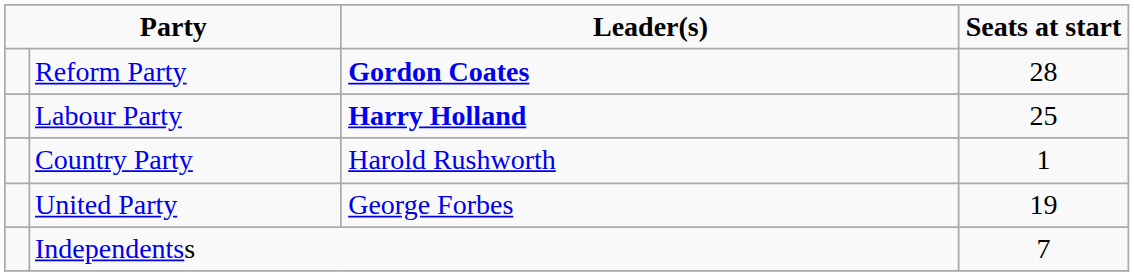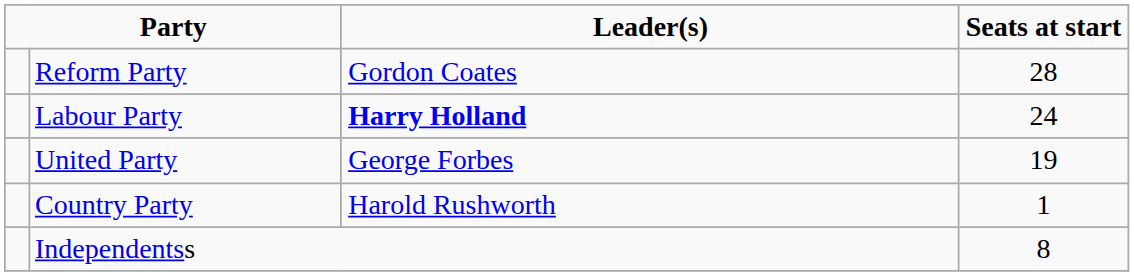 <table class="wikitable">
 <tr ------------------>
 <td width=30% colspan=2 align=center><strong>Party</strong></td>
 <td width=55% align=center><strong>Leader(s)</strong></td>
 <td width=15% align=center><strong>Seats at start</strong></td>
 </tr>
 <tr ------------------>
 <td></td>
 <td><a href='#'>Reform Party</a></td>
-<td><strong><a href='#'>Gordon Coates</a></strong></td>
+<td><a href='#'>Gordon Coates</a></td>
 <td align=center>28</td>
 </tr>
 <tr ------------------>
 <td></td>
 <td><a href='#'>Labour Party</a></td>
 <td><strong><a href='#'>Harry Holland</a></strong></td>
-<td align=center>25</td>
+<td align=center>24</td>
+</tr>
+<tr ------------------>
+<td></td>
+<td><a href='#'>United Party</a></td>
+<td><a href='#'>George Forbes</a></td>
+<td align=center>19</td>
 </tr>
 <tr ------------------>
 <td></td>
 <td><a href='#'>Country Party</a></td>
 <td><a href='#'>Harold Rushworth</a></td>
 <td align=center>1</td>
 </tr>
 <tr ------------------>
 <td></td>
-<td><a href='#'>United Party</a></td>
-<td><a href='#'>George Forbes</a></td>
-<td align=center>19</td>
-</tr>
-<tr ------------------>
-<td></td>
 <td colspan=2><a href='#'>Independents</a>s</td>
-<td align=center>7</td>
+<td align=center>8</td>
 </tr>
 </table>
